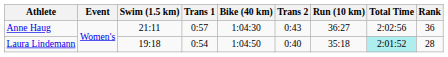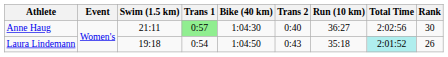 <table class="wikitable" style="font-size:90%">
 <tr>
 <th>Athlete</th>
 <th>Event</th>
 <th>Swim (1.5 km)</th>
 <th>Trans 1</th>
 <th>Bike (40 km)</th>
 <th>Trans 2</th>
 <th>Run (10 km)</th>
 <th>Total Time</th>
 <th>Rank</th>
 </tr>
 <tr align=center>
 <td align=left><a href='#'>Anne Haug</a></td>
 <td align=left rowspan=2><a href='#'>Women's</a></td>
 <td>21:11</td>
-<td>0:57</td>
+<td style="background: lightgreen;">0:57</td>
 <td>1:04:30</td>
-<td>0:43</td>
+<td>0:40</td>
 <td>36:27</td>
 <td>2:02:56</td>
-<td>36</td>
+<td>30</td>
 </tr>
 <tr align=center>
 <td align=left><a href='#'>Laura Lindemann</a></td>
 <td>19:18</td>
 <td>0:54</td>
 <td>1:04:50</td>
-<td>0:40</td>
+<td>0:43</td>
 <td>35:18</td>
 <td style="background: paleturquoise;">2:01:52</td>
-<td>28</td>
+<td>26</td>
 </tr>
 </table>
